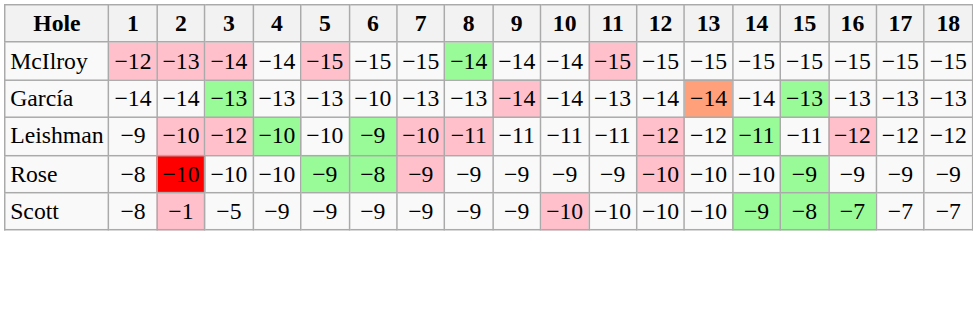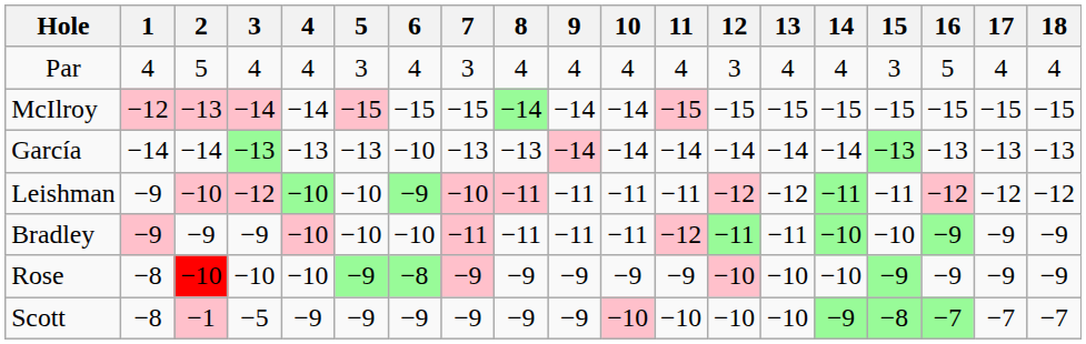 <table class="wikitable" style="text-align:center">
 <tr>
 <th>Hole</th>
 <th>1</th>
 <th>2</th>
 <th>3</th>
 <th>4</th>
 <th>5</th>
 <th>6</th>
 <th>7</th>
 <th>8</th>
 <th>9</th>
 <th>10</th>
 <th>11</th>
 <th>12</th>
 <th>13</th>
 <th>14</th>
 <th>15</th>
 <th>16</th>
 <th>17</th>
 <th>18</th>
+</tr>
+<tr>
+<td>Par</td>
+<td>4</td>
+<td>5</td>
+<td>4</td>
+<td>4</td>
+<td>3</td>
+<td>4</td>
+<td>3</td>
+<td>4</td>
+<td>4</td>
+<td>4</td>
+<td>4</td>
+<td>3</td>
+<td>4</td>
+<td>4</td>
+<td>3</td>
+<td>5</td>
+<td>4</td>
+<td>4</td>
 </tr>
 <tr>
 <td align=left> McIlroy</td>
 <td style="background: Pink;">−12</td>
 <td style="background: Pink;">−13</td>
 <td style="background: Pink;">−14</td>
 <td>−14</td>
 <td style="background: Pink;">−15</td>
 <td>−15</td>
 <td>−15</td>
 <td style="background: PaleGreen;">−14</td>
 <td>−14</td>
 <td>−14</td>
 <td style="background: Pink;">−15</td>
 <td>−15</td>
 <td>−15</td>
 <td>−15</td>
 <td>−15</td>
 <td>−15</td>
 <td>−15</td>
 <td>−15</td>
 </tr>
 <tr>
 <td align=left> García</td>
 <td>−14</td>
 <td>−14</td>
 <td style="background: PaleGreen;">−13</td>
 <td>−13</td>
 <td>−13</td>
 <td>−10</td>
 <td>−13</td>
 <td>−13</td>
 <td style="background: Pink;">−14</td>
 <td>−14</td>
-<td>−13</td>
 <td>−14</td>
-<td style="background: lightsalmon;">−14</td>
+<td>−14</td>
+<td>−14</td>
 <td>−14</td>
 <td style="background: PaleGreen;">−13</td>
 <td>−13</td>
 <td>−13</td>
 <td>−13</td>
 </tr>
 <tr>
 <td align=left> Leishman</td>
 <td>−9</td>
 <td style="background: Pink;">−10</td>
 <td style="background: Pink;">−12</td>
 <td style="background: PaleGreen;">−10</td>
 <td>−10</td>
 <td style="background: PaleGreen;">−9</td>
 <td style="background: Pink;">−10</td>
 <td style="background: Pink;">−11</td>
 <td>−11</td>
 <td>−11</td>
 <td>−11</td>
 <td style="background: Pink;">−12</td>
 <td>−12</td>
 <td style="background: PaleGreen;">−11</td>
 <td>−11</td>
 <td style="background: Pink;">−12</td>
 <td>−12</td>
 <td>−12</td>
+</tr>
+<tr>
+<td align=left> Bradley</td>
+<td style="background: Pink;">−9</td>
+<td>−9</td>
+<td>−9</td>
+<td style="background: Pink;">−10</td>
+<td>−10</td>
+<td>−10</td>
+<td style="background: Pink;">−11</td>
+<td>−11</td>
+<td>−11</td>
+<td>−11</td>
+<td style="background: Pink;">−12</td>
+<td style="background: PaleGreen;">−11</td>
+<td>−11</td>
+<td style="background: PaleGreen;">−10</td>
+<td>−10</td>
+<td style="background: PaleGreen;">−9</td>
+<td>−9</td>
+<td>−9</td>
 </tr>
 <tr>
 <td align=left> Rose</td>
 <td>−8</td>
 <td style="background: Red;">−10</td>
 <td>−10</td>
 <td>−10</td>
 <td style="background: PaleGreen;">−9</td>
 <td style="background: PaleGreen;">−8</td>
 <td style="background: Pink;">−9</td>
 <td>−9</td>
 <td>−9</td>
 <td>−9</td>
 <td>−9</td>
 <td style="background: Pink;">−10</td>
 <td>−10</td>
 <td>−10</td>
 <td style="background: PaleGreen;">−9</td>
 <td>−9</td>
 <td>−9</td>
 <td>−9</td>
 </tr>
 <tr>
 <td align=left> Scott</td>
 <td>−8</td>
 <td style="background: Pink;">−1</td>
 <td>−5</td>
 <td>−9</td>
 <td>−9</td>
 <td>−9</td>
 <td>−9</td>
 <td>−9</td>
 <td>−9</td>
 <td style="background: Pink;">−10</td>
 <td>−10</td>
 <td>−10</td>
 <td>−10</td>
 <td style="background: PaleGreen;">−9</td>
 <td style="background: PaleGreen;">−8</td>
 <td style="background: PaleGreen;">−7</td>
 <td>−7</td>
 <td>−7</td>
 </tr>
 </table>
